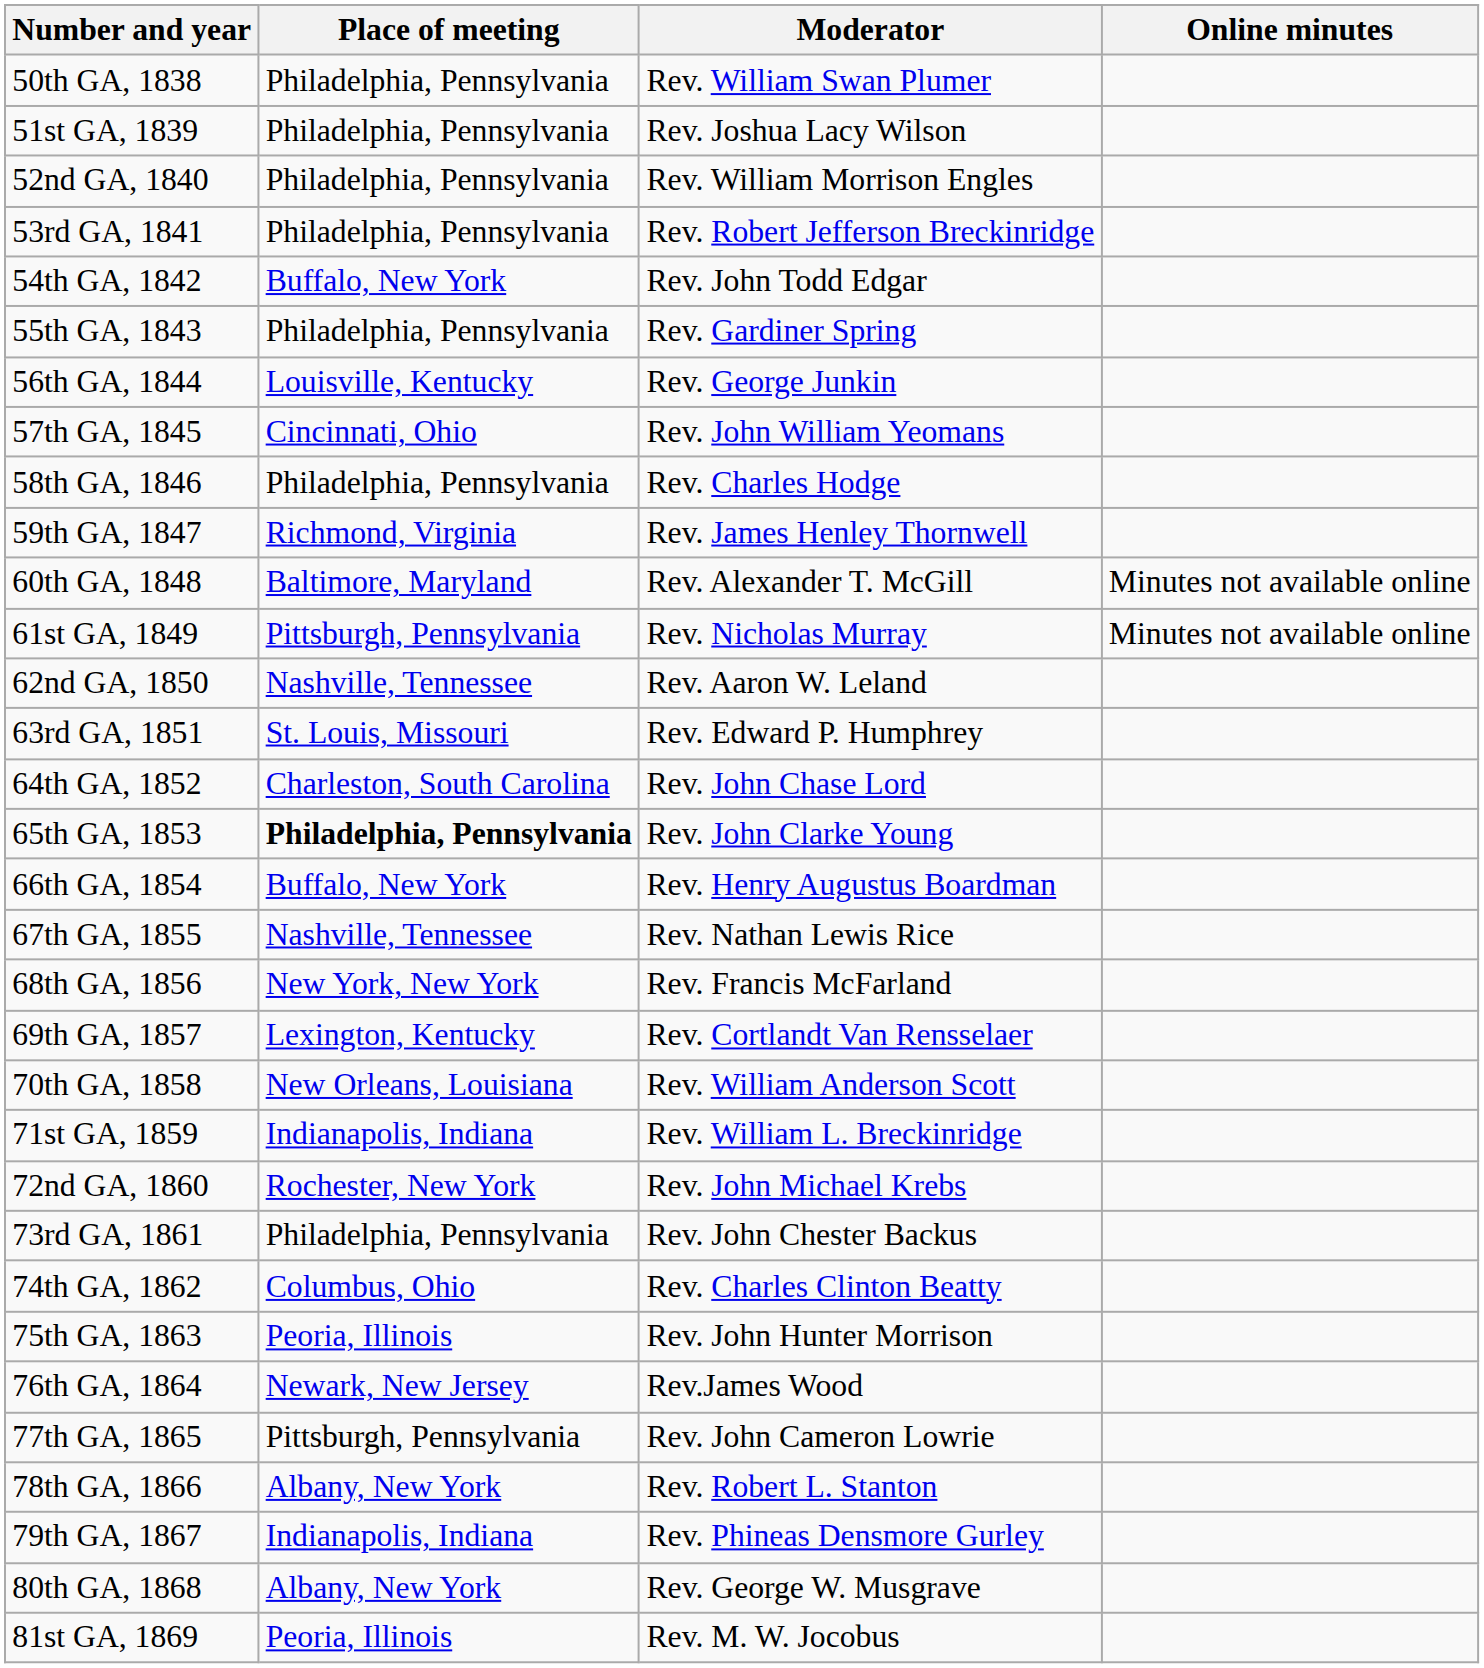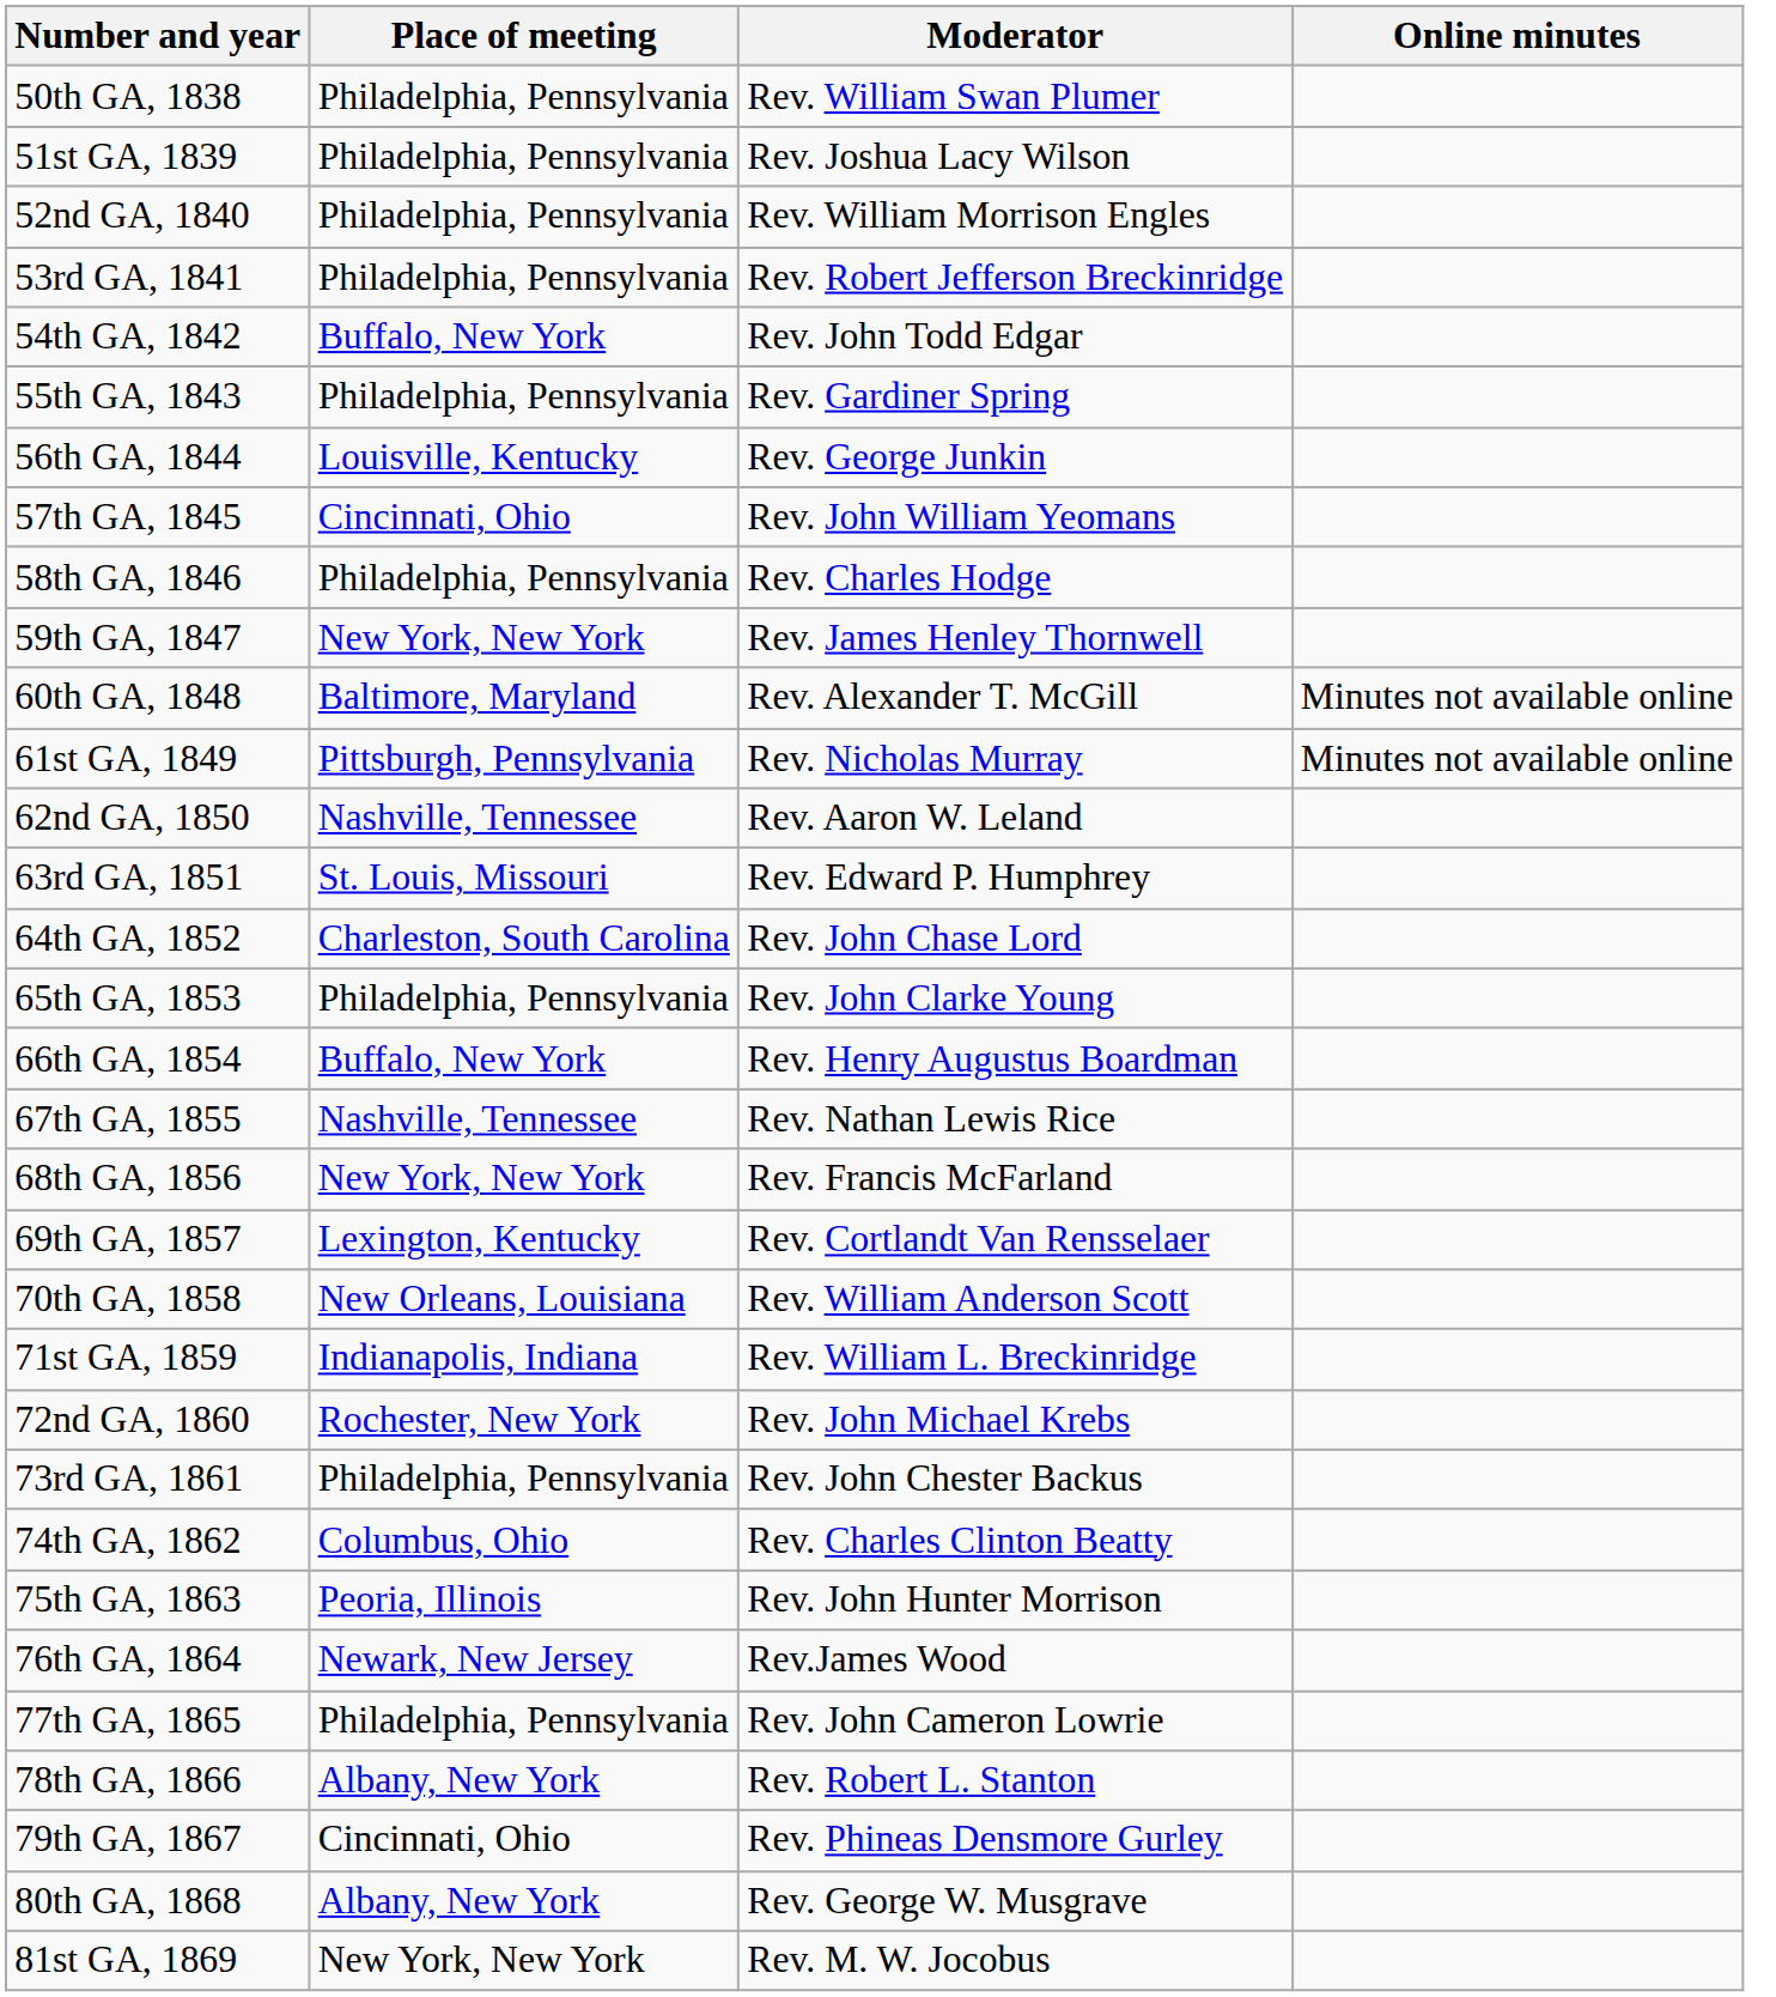 <table class="wikitable">
 <tr>
 <th>Number and year</th>
 <th>Place of meeting</th>
 <th>Moderator</th>
 <th>Online minutes</th>
 </tr>
 <tr>
 <td>50th GA, 1838</td>
 <td>Philadelphia, Pennsylvania</td>
 <td>Rev. <a href='#'>William Swan Plumer</a></td>
 <td></td>
 </tr>
 <tr>
 <td>51st GA, 1839</td>
 <td>Philadelphia, Pennsylvania</td>
 <td>Rev. Joshua Lacy Wilson</td>
 <td></td>
 </tr>
 <tr>
 <td>52nd GA, 1840</td>
 <td>Philadelphia, Pennsylvania</td>
 <td>Rev. William Morrison Engles</td>
 <td></td>
 </tr>
 <tr>
 <td>53rd GA, 1841</td>
 <td>Philadelphia, Pennsylvania</td>
 <td>Rev. <a href='#'>Robert Jefferson Breckinridge</a></td>
 <td></td>
 </tr>
 <tr>
 <td>54th GA, 1842</td>
 <td><a href='#'>Buffalo, New York</a></td>
 <td>Rev. John Todd Edgar</td>
 <td></td>
 </tr>
 <tr>
 <td>55th GA, 1843</td>
 <td>Philadelphia, Pennsylvania</td>
 <td>Rev. <a href='#'>Gardiner Spring</a></td>
 <td></td>
 </tr>
 <tr>
 <td>56th GA, 1844</td>
 <td><a href='#'>Louisville, Kentucky</a></td>
 <td>Rev. <a href='#'>George Junkin</a></td>
 <td></td>
 </tr>
 <tr>
 <td>57th GA, 1845</td>
 <td><a href='#'>Cincinnati, Ohio</a></td>
 <td>Rev. <a href='#'>John William Yeomans</a></td>
 <td></td>
 </tr>
 <tr>
 <td>58th GA, 1846</td>
 <td>Philadelphia, Pennsylvania</td>
 <td>Rev. <a href='#'>Charles Hodge</a></td>
 <td></td>
 </tr>
 <tr>
 <td>59th GA, 1847</td>
-<td><a href='#'>Richmond, Virginia</a></td>
+<td><a href='#'>New York, New York</a></td>
 <td>Rev. <a href='#'>James Henley Thornwell</a></td>
 <td></td>
 </tr>
 <tr>
 <td>60th GA, 1848</td>
 <td><a href='#'>Baltimore, Maryland</a></td>
 <td>Rev. Alexander T. McGill</td>
 <td>Minutes not available online</td>
 </tr>
 <tr>
 <td>61st GA, 1849</td>
 <td><a href='#'>Pittsburgh, Pennsylvania</a></td>
 <td>Rev. <a href='#'>Nicholas Murray</a></td>
 <td>Minutes not available online</td>
 </tr>
 <tr>
 <td>62nd GA, 1850</td>
 <td><a href='#'>Nashville, Tennessee</a></td>
 <td>Rev. Aaron W. Leland</td>
 <td></td>
 </tr>
 <tr>
 <td>63rd GA, 1851</td>
 <td><a href='#'>St. Louis, Missouri</a></td>
 <td>Rev. Edward P. Humphrey</td>
 <td></td>
 </tr>
 <tr>
 <td>64th GA, 1852</td>
 <td><a href='#'>Charleston, South Carolina</a></td>
 <td>Rev. <a href='#'>John Chase Lord</a></td>
 <td></td>
 </tr>
 <tr>
 <td>65th GA, 1853</td>
-<td><strong>Philadelphia, Pennsylvania</strong></td>
+<td>Philadelphia, Pennsylvania</td>
 <td>Rev. <a href='#'>John Clarke Young</a></td>
 <td></td>
 </tr>
 <tr>
 <td>66th GA, 1854</td>
 <td><a href='#'>Buffalo, New York</a></td>
 <td>Rev. <a href='#'>Henry Augustus Boardman</a></td>
 <td></td>
 </tr>
 <tr>
 <td>67th GA, 1855</td>
 <td><a href='#'>Nashville, Tennessee</a></td>
 <td>Rev. Nathan Lewis Rice</td>
 <td></td>
 </tr>
 <tr>
 <td>68th GA, 1856</td>
 <td><a href='#'>New York, New York</a></td>
 <td>Rev. Francis McFarland</td>
 <td></td>
 </tr>
 <tr>
 <td>69th GA, 1857</td>
 <td><a href='#'>Lexington, Kentucky</a></td>
 <td>Rev. <a href='#'>Cortlandt Van Rensselaer</a></td>
 <td></td>
 </tr>
 <tr>
 <td>70th GA, 1858</td>
 <td><a href='#'>New Orleans, Louisiana</a></td>
 <td>Rev. <a href='#'>William Anderson Scott</a></td>
 <td></td>
 </tr>
 <tr>
 <td>71st GA, 1859</td>
 <td><a href='#'>Indianapolis, Indiana</a></td>
 <td>Rev. <a href='#'>William L. Breckinridge</a></td>
 <td></td>
 </tr>
 <tr>
 <td>72nd GA, 1860</td>
 <td><a href='#'>Rochester, New York</a></td>
 <td>Rev. <a href='#'>John Michael Krebs</a></td>
 <td></td>
 </tr>
 <tr>
 <td>73rd GA, 1861</td>
 <td>Philadelphia, Pennsylvania</td>
 <td>Rev. John Chester Backus</td>
 <td></td>
 </tr>
 <tr>
 <td>74th GA, 1862</td>
 <td><a href='#'>Columbus, Ohio</a></td>
 <td>Rev. <a href='#'>Charles Clinton Beatty</a></td>
 <td></td>
 </tr>
 <tr>
 <td>75th GA, 1863</td>
 <td><a href='#'>Peoria, Illinois</a></td>
 <td>Rev. John Hunter Morrison</td>
 <td></td>
 </tr>
 <tr>
 <td>76th GA, 1864</td>
 <td><a href='#'>Newark, New Jersey</a></td>
 <td>Rev.James Wood</td>
 <td></td>
 </tr>
 <tr>
 <td>77th GA, 1865</td>
-<td>Pittsburgh, Pennsylvania</td>
+<td>Philadelphia, Pennsylvania</td>
 <td>Rev. John Cameron Lowrie</td>
 <td></td>
 </tr>
 <tr>
 <td>78th GA, 1866</td>
 <td><a href='#'>Albany, New York</a></td>
 <td>Rev. <a href='#'>Robert L. Stanton</a></td>
 <td></td>
 </tr>
 <tr>
 <td>79th GA, 1867</td>
-<td><a href='#'>Indianapolis, Indiana</a></td>
+<td>Cincinnati, Ohio</td>
 <td>Rev. <a href='#'>Phineas Densmore Gurley</a></td>
 <td></td>
 </tr>
 <tr>
 <td>80th GA, 1868</td>
 <td><a href='#'>Albany, New York</a></td>
 <td>Rev. George W. Musgrave</td>
 <td></td>
 </tr>
 <tr>
 <td>81st GA, 1869</td>
-<td><a href='#'>Peoria, Illinois</a></td>
+<td>New York, New York</td>
 <td>Rev. M. W. Jocobus</td>
 <td></td>
 </tr>
 </table>
